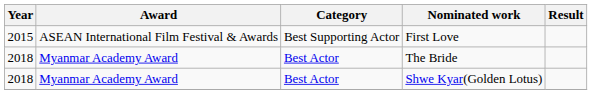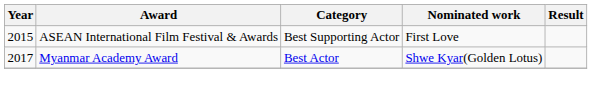 <table class="wikitable" style="font-size: 95%">
 <tr>
 <th>Year</th>
 <th>Award</th>
 <th>Category</th>
 <th>Nominated work</th>
 <th>Result</th>
 </tr>
 <tr>
 <td>2015</td>
 <td>ASEAN International Film Festival & Awards</td>
 <td>Best Supporting Actor</td>
 <td>First Love</td>
 <td></td>
 </tr>
 <tr>
-<td>2018</td>
-<td><a href='#'>Myanmar Academy Award</a></td>
-<td><a href='#'>Best Actor</a></td>
-<td>The Bride</td>
-<td></td>
-</tr>
-<tr>
-<td>2018</td>
+<td>2017</td>
 <td><a href='#'>Myanmar Academy Award</a></td>
 <td><a href='#'>Best Actor</a></td>
 <td><a href='#'>Shwe Kyar</a>(Golden Lotus)</td>
 <td></td>
 </tr>
 <tr>
 </tr>
 </table>
